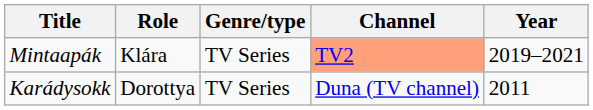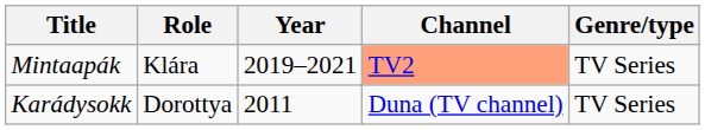 <table class="wikitable sortable">
 <tr>
 <th>Title</th>
 <th>Role</th>
+<th>Year</th>
+<th>Channel</th>
 <th>Genre/type</th>
-<th>Channel</th>
-<th>Year</th>
 </tr>
 <tr>
 <td><em>Mintaapák</em></td>
 <td>Klára</td>
+<td>2019–2021</td>
+<td style="background: lightsalmon;"><a href='#'>TV2</a></td>
 <td>TV Series</td>
-<td style="background: lightsalmon;"><a href='#'>TV2</a></td>
-<td>2019–2021</td>
 </tr>
 <tr>
 <td><em>Karádysokk</em></td>
 <td>Dorottya</td>
+<td>2011</td>
+<td><a href='#'>Duna (TV channel)</a></td>
 <td>TV Series</td>
-<td><a href='#'>Duna (TV channel)</a></td>
-<td>2011</td>
 </tr>
 </table>
